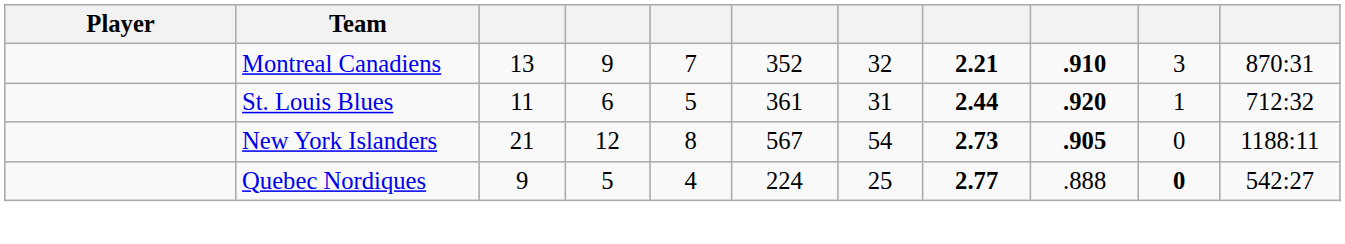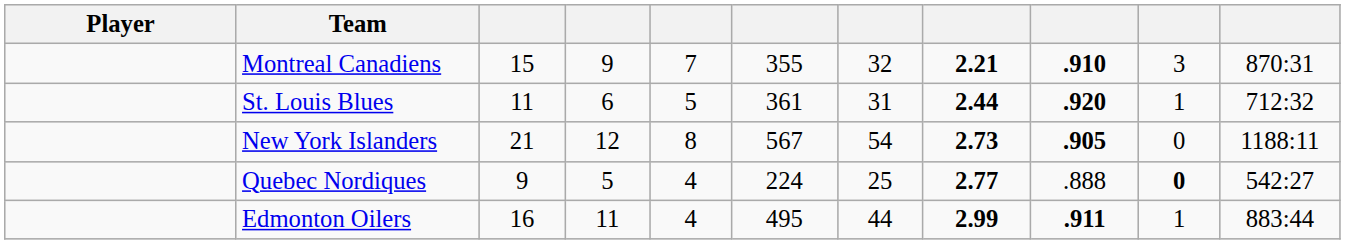 <table style="padding:3px; border-spacing:0; text-align:center;" class="wikitable sortable">
 <tr>
 <th style="width:12em">Player</th>
 <th style="width:12em">Team</th>
 <th style="width:4em"></th>
 <th style="width:4em"></th>
 <th style="width:4em"></th>
 <th style="width:5em"></th>
 <th style="width:4em"></th>
 <th style="width:5em"></th>
 <th style="width:5em"></th>
 <th style="width:4em"></th>
 <th style="width:5em"></th>
 </tr>
 <tr>
 <td align=left></td>
 <td align=left><a href='#'>Montreal Canadiens</a></td>
-<td>13</td>
+<td>15</td>
 <td>9</td>
 <td>7</td>
-<td>352</td>
+<td>355</td>
 <td>32</td>
 <td><strong>2.21</strong></td>
 <td><strong>.910</strong></td>
 <td>3</td>
 <td> 870:31</td>
 </tr>
 <tr>
 <td align=left></td>
 <td align=left><a href='#'>St. Louis Blues</a></td>
 <td>11</td>
 <td>6</td>
 <td>5</td>
 <td>361</td>
 <td>31</td>
 <td><strong>2.44</strong></td>
 <td><strong>.920</strong></td>
 <td>1</td>
 <td> 712:32</td>
 </tr>
 <tr>
 <td align=left></td>
 <td align=left><a href='#'>New York Islanders</a></td>
 <td>21</td>
 <td>12</td>
 <td>8</td>
 <td>567</td>
 <td>54</td>
 <td><strong>2.73</strong></td>
 <td><strong>.905</strong></td>
 <td>0</td>
 <td> 1188:11</td>
 </tr>
 <tr>
 <td align=left></td>
 <td align=left><a href='#'>Quebec Nordiques</a></td>
 <td>9</td>
 <td>5</td>
 <td>4</td>
 <td>224</td>
 <td>25</td>
 <td><strong>2.77</strong></td>
 <td>.888</td>
 <td><strong>0</strong></td>
 <td> 542:27</td>
 </tr>
+<tr>
+<td align=left></td>
+<td align=left><a href='#'>Edmonton Oilers</a></td>
+<td>16</td>
+<td>11</td>
+<td>4</td>
+<td>495</td>
+<td>44</td>
+<td><strong>2.99</strong></td>
+<td><strong>.911</strong></td>
+<td>1</td>
+<td> 883:44</td>
+</tr>
 </table>
